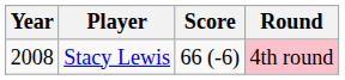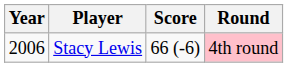 <table class="wikitable">
 <tr>
 <th>Year</th>
 <th>Player</th>
 <th>Score</th>
 <th>Round</th>
 </tr>
 <tr>
-<td>2008</td>
+<td>2006</td>
 <td><a href='#'>Stacy Lewis</a></td>
 <td>66 (-6)</td>
 <td style="background: pink;">4th round</td>
 </tr>
 </table>
